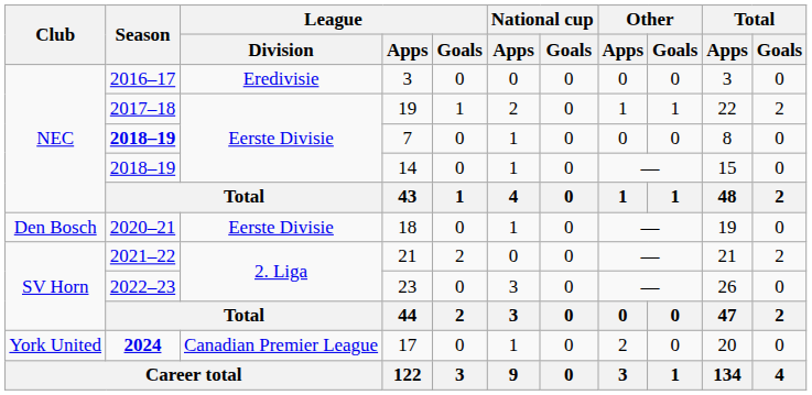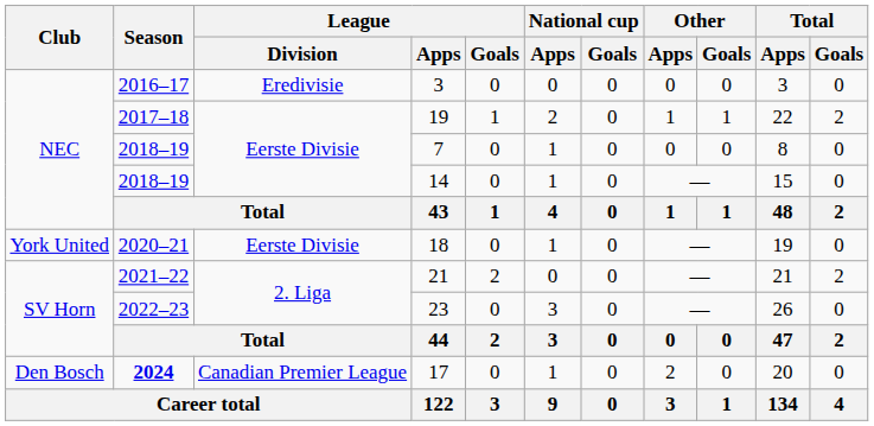 <table class="wikitable" style="text-align: center">
 <tr>
 <th rowspan="2">Club</th>
 <th rowspan="2">Season</th>
 <th colspan="3">League</th>
 <th colspan="2">National cup</th>
 <th colspan="2">Other</th>
 <th colspan="2">Total</th>
 </tr>
 <tr>
 <th>Division</th>
 <th>Apps</th>
 <th>Goals</th>
 <th>Apps</th>
 <th>Goals</th>
 <th>Apps</th>
 <th>Goals</th>
 <th>Apps</th>
 <th>Goals</th>
 </tr>
 <tr>
 <td rowspan="5"><a href='#'>NEC</a></td>
 <td><a href='#'>2016–17</a></td>
 <td><a href='#'>Eredivisie</a></td>
 <td>3</td>
 <td>0</td>
 <td>0</td>
 <td>0</td>
 <td>0</td>
 <td>0</td>
 <td>3</td>
 <td>0</td>
 </tr>
 <tr>
 <td><a href='#'>2017–18</a></td>
 <td rowspan=3><a href='#'>Eerste Divisie</a></td>
 <td>19</td>
 <td>1</td>
 <td>2</td>
 <td>0</td>
 <td>1</td>
 <td>1</td>
 <td>22</td>
 <td>2</td>
 </tr>
 <tr>
-<td><strong><a href='#'>2018–19</a></strong></td>
+<td><a href='#'>2018–19</a></td>
 <td>7</td>
 <td>0</td>
 <td>1</td>
 <td>0</td>
 <td>0</td>
 <td>0</td>
 <td>8</td>
 <td>0</td>
 </tr>
 <tr>
 <td><a href='#'>2018–19</a></td>
 <td>14</td>
 <td>0</td>
 <td>1</td>
 <td>0</td>
 <td colspan="2">—</td>
 <td>15</td>
 <td>0</td>
 </tr>
 <tr>
 <th colspan="2">Total</th>
 <th>43</th>
 <th>1</th>
 <th>4</th>
 <th>0</th>
 <th>1</th>
 <th>1</th>
 <th>48</th>
 <th>2</th>
 </tr>
 <tr>
-<td><a href='#'>Den Bosch</a></td>
+<td><a href='#'>York United</a></td>
 <td><a href='#'>2020–21</a></td>
 <td><a href='#'>Eerste Divisie</a></td>
 <td>18</td>
 <td>0</td>
 <td>1</td>
 <td>0</td>
 <td colspan="2">—</td>
 <td>19</td>
 <td>0</td>
 </tr>
 <tr>
 <td rowspan="3"><a href='#'>SV Horn</a></td>
 <td><a href='#'>2021–22</a></td>
 <td rowspan=2><a href='#'>2. Liga</a></td>
 <td>21</td>
 <td>2</td>
 <td>0</td>
 <td>0</td>
 <td colspan="2">—</td>
 <td>21</td>
 <td>2</td>
 </tr>
 <tr>
 <td><a href='#'>2022–23</a></td>
 <td>23</td>
 <td>0</td>
 <td>3</td>
 <td>0</td>
 <td colspan="2">—</td>
 <td>26</td>
 <td>0</td>
 </tr>
 <tr>
 <th colspan="2">Total</th>
 <th>44</th>
 <th>2</th>
 <th>3</th>
 <th>0</th>
 <th>0</th>
 <th>0</th>
 <th>47</th>
 <th>2</th>
 </tr>
 <tr>
-<td><a href='#'>York United</a></td>
+<td><a href='#'>Den Bosch</a></td>
 <td><strong><a href='#'>2024</a></strong></td>
 <td><a href='#'>Canadian Premier League</a></td>
 <td>17</td>
 <td>0</td>
 <td>1</td>
 <td>0</td>
 <td>2</td>
 <td>0</td>
 <td>20</td>
 <td>0</td>
 </tr>
 <tr>
 <th colspan="3">Career total</th>
 <th>122</th>
 <th>3</th>
 <th>9</th>
 <th>0</th>
 <th>3</th>
 <th>1</th>
 <th>134</th>
 <th>4</th>
 </tr>
 </table>
